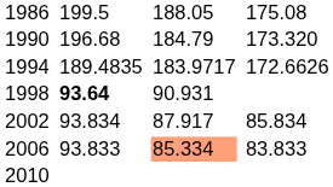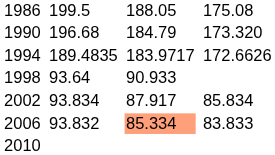 <table>
 <tr>
 <td>1986</td>
 <td></td>
 <td>199.5</td>
 <td></td>
 <td>188.05</td>
 <td></td>
 <td>175.08</td>
 </tr>
 <tr>
 <td>1990</td>
 <td></td>
 <td>196.68</td>
 <td></td>
 <td>184.79</td>
 <td></td>
 <td>173.320</td>
 </tr>
 <tr>
 <td>1994</td>
 <td></td>
 <td>189.4835</td>
 <td></td>
 <td>183.9717</td>
 <td></td>
 <td>172.6626</td>
 </tr>
 <tr>
 <td>1998</td>
 <td></td>
-<td><strong>93.64</strong></td>
+<td>93.64</td>
 <td></td>
-<td>90.931</td>
+<td>90.933</td>
 <td></td>
 <td></td>
 </tr>
 <tr>
 <td>2002</td>
 <td></td>
 <td>93.834</td>
 <td></td>
 <td>87.917</td>
 <td></td>
 <td>85.834</td>
 </tr>
 <tr>
 <td>2006</td>
 <td></td>
-<td>93.833</td>
+<td>93.832</td>
 <td></td>
 <td style="background: lightsalmon;">85.334</td>
 <td></td>
 <td>83.833</td>
 </tr>
 <tr>
 <td>2010<br></td>
 <td></td>
 <td></td>
 <td></td>
 <td></td>
 <td></td>
 <td></td>
 </tr>
 </table>
